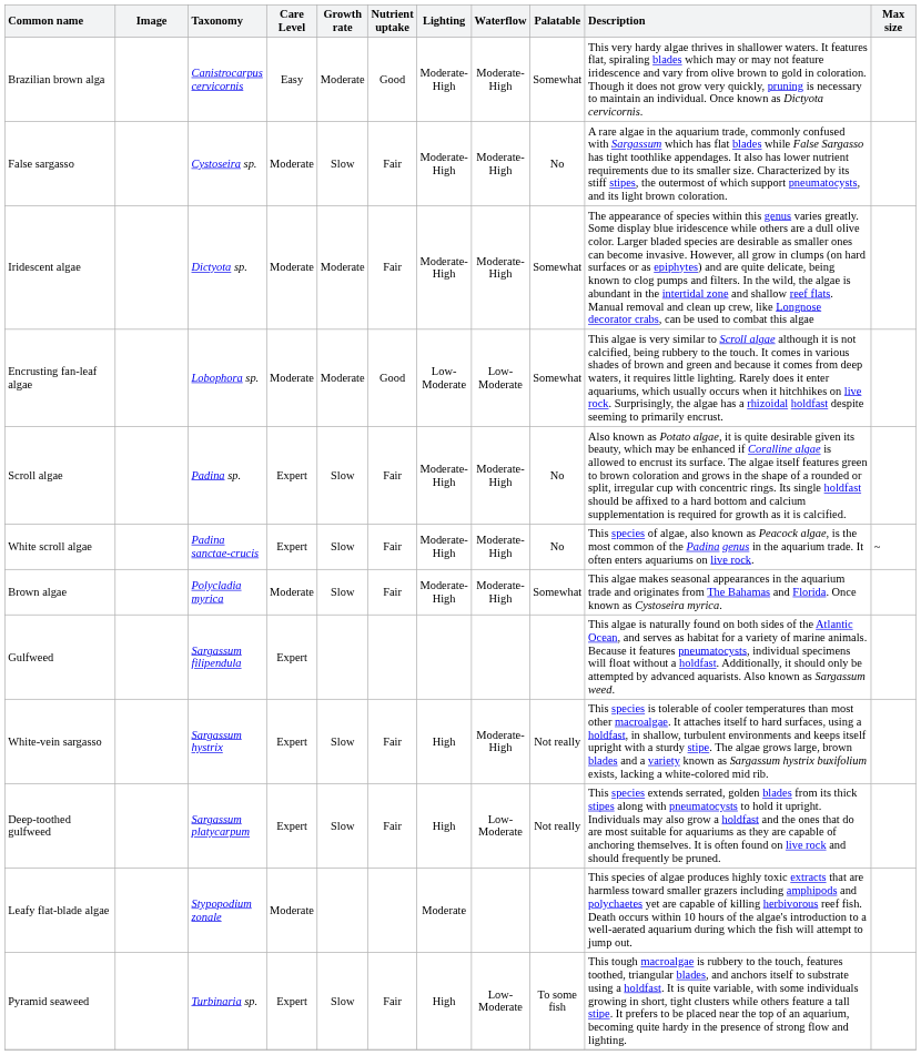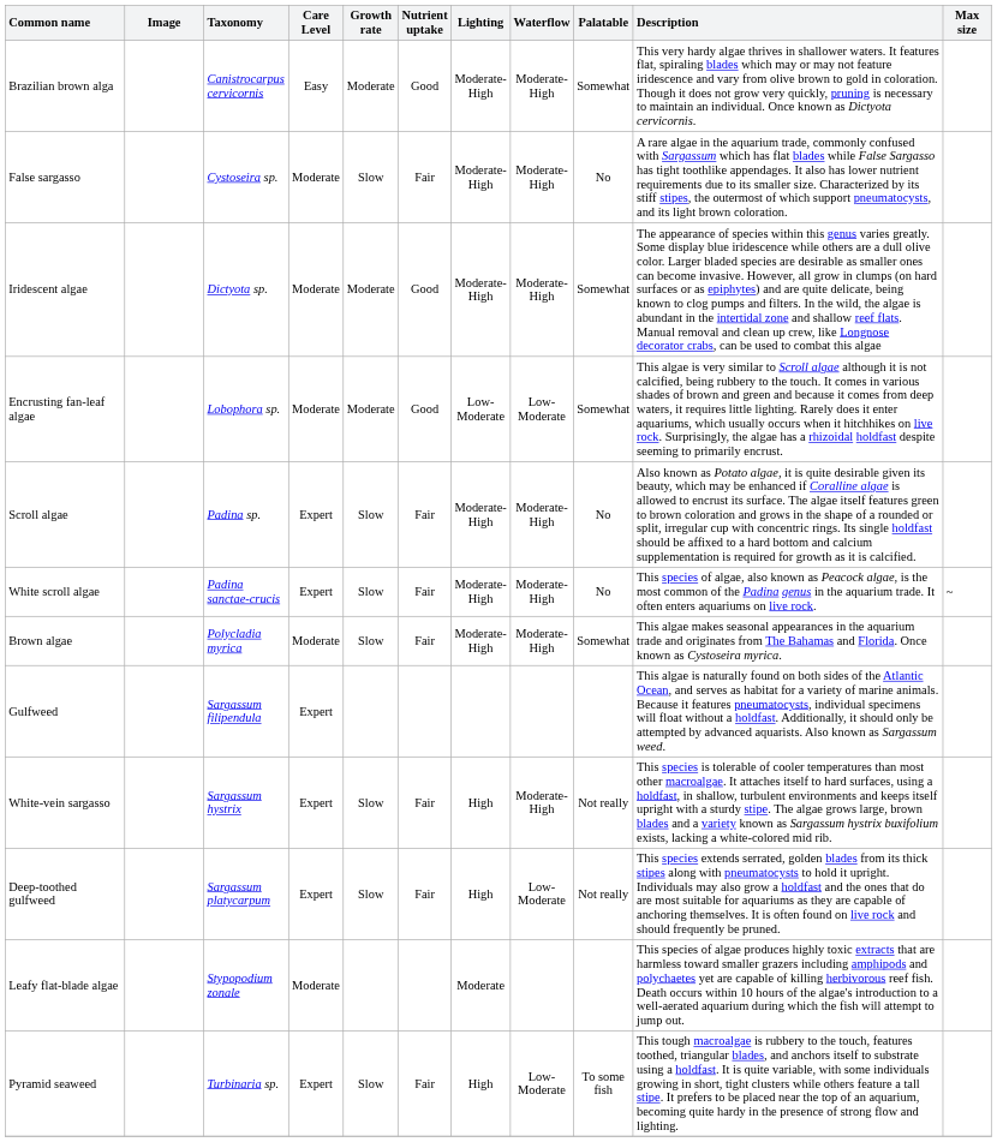 <table class="sortable collapsible" cellpadding="4" width="100%" border="1" style="border:1px solid #aaa; border-collapse:collapse">
 <tr>
 <th align="left" style="background:#F2F3F4" width="200px">Common name</th>
 <th style="background:#F2F3F4" width="130px" class="unsortable">Image</th>
 <th align="left" style="background:#F2F3F4" width="100px">Taxonomy</th>
 <th style="background:#F2F3F4" width="50px">Care Level</th>
 <th style="background:#F2F3F4" width="50px">Growth rate</th>
 <th style="background:#F2F3F4" width="50px">Nutrient uptake</th>
 <th style="background:#F2F3F4" width="50px">Lighting</th>
 <th style="background:#F2F3F4" width="50px">Waterflow</th>
 <th style="background:#F2F3F4" width="50px">Palatable</th>
 <th align="left" style="background:#F2F3F4" width="600px" class="unsortable">Description</th>
 <th style="background:#F2F3F4" width="70px">Max size</th>
 </tr>
 <tr>
 <td>Brazilian brown alga</td>
 <td></td>
 <td><em><a href='#'>Canistrocarpus cervicornis</a></em></td>
 <td align="center">Easy</td>
 <td align="center">Moderate</td>
 <td align="center">Good</td>
 <td align="center">Moderate-High</td>
 <td align="center">Moderate-High</td>
 <td align="center">Somewhat</td>
 <td>This very hardy algae thrives in shallower waters. It features flat, spiraling <a href='#'>blades</a> which may or may not feature iridescence and vary from olive brown to gold in coloration. Though it does not grow very quickly, <a href='#'>pruning</a> is necessary to maintain an individual. Once known as <em>Dictyota cervicornis</em>.</td>
 <td></td>
 </tr>
 <tr>
 <td>False sargasso</td>
 <td></td>
 <td><em><a href='#'>Cystoseira</a> sp.</em></td>
 <td align="center">Moderate</td>
 <td align="center">Slow</td>
 <td align="center">Fair</td>
 <td align="center">Moderate-High</td>
 <td align="center">Moderate-High</td>
 <td align="center">No</td>
 <td>A rare algae in the aquarium trade, commonly confused with <em><a href='#'>Sargassum</a></em> which has flat <a href='#'>blades</a> while <em>False Sargasso</em> has tight toothlike appendages. It also has lower nutrient requirements due to its smaller size. Characterized by its stiff <a href='#'>stipes</a>, the outermost of which support <a href='#'>pneumatocysts</a>, and its light brown coloration.</td>
 <td></td>
 </tr>
 <tr>
 <td>Iridescent algae</td>
 <td></td>
 <td><em><a href='#'>Dictyota</a> sp.</em></td>
 <td align="center">Moderate</td>
 <td align="center">Moderate</td>
-<td align="center">Fair</td>
+<td align="center">Good</td>
 <td align="center">Moderate-High</td>
 <td align="center">Moderate-High</td>
 <td align="center">Somewhat</td>
 <td>The appearance of species within this <a href='#'>genus</a> varies greatly. Some display blue iridescence while others are a dull olive color. Larger bladed species are desirable as smaller ones can become invasive. However, all grow in clumps (on hard surfaces or as <a href='#'>epiphytes</a>) and are quite delicate, being known to clog pumps and filters. In the wild, the algae is abundant in the <a href='#'>intertidal zone</a> and shallow <a href='#'>reef flats</a>. Manual removal and clean up crew, like <a href='#'>Longnose decorator crabs</a>, can be used to combat this algae</td>
 <td></td>
 </tr>
 <tr>
 <td>Encrusting fan-leaf algae</td>
 <td></td>
 <td><em><a href='#'>Lobophora</a> sp.</em></td>
 <td align="center">Moderate</td>
 <td align="center">Moderate</td>
 <td align="center">Good</td>
 <td align="center">Low-Moderate</td>
 <td align="center">Low-Moderate</td>
 <td align="center">Somewhat</td>
 <td>This algae is very similar to <em><a href='#'>Scroll algae</a></em> although it is not calcified, being rubbery to the touch. It comes in various shades of brown and green and because it comes from deep waters, it requires little lighting. Rarely does it enter aquariums, which usually occurs when it hitchhikes on <a href='#'>live rock</a>. Surprisingly, the algae has a <a href='#'>rhizoidal</a> <a href='#'>holdfast</a> despite seeming to primarily encrust.</td>
 <td></td>
 </tr>
 <tr>
 <td>Scroll algae</td>
 <td></td>
 <td><em><a href='#'>Padina</a> sp.</em></td>
 <td align="center">Expert</td>
 <td align="center">Slow</td>
 <td align="center">Fair</td>
 <td align="center">Moderate-High</td>
 <td align="center">Moderate-High</td>
 <td align="center">No</td>
 <td>Also known as <em>Potato algae</em>, it is quite desirable given its beauty, which may be enhanced if <em><a href='#'>Coralline algae</a></em> is allowed to encrust its surface. The algae itself features green to brown coloration and grows in the shape of a rounded or split, irregular cup with concentric rings. Its single <a href='#'>holdfast</a> should be affixed to a hard bottom and calcium supplementation is required for growth as it is calcified.</td>
 <td></td>
 </tr>
 <tr>
 <td>White scroll algae</td>
 <td></td>
 <td><em><a href='#'>Padina sanctae-crucis</a></em></td>
 <td align="center">Expert</td>
 <td align="center">Slow</td>
 <td align="center">Fair</td>
 <td align="center">Moderate-High</td>
 <td align="center">Moderate-High</td>
 <td align="center">No</td>
 <td>This <a href='#'>species</a> of algae, also known as <em>Peacock algae</em>, is the most common of the <em><a href='#'>Padina</a> <a href='#'>genus</a></em> in the aquarium trade. It often enters aquariums on <a href='#'>live rock</a>.</td>
 <td>~</td>
 </tr>
 <tr>
 <td>Brown algae</td>
 <td></td>
 <td><em><a href='#'>Polycladia myrica</a></em></td>
 <td align="center">Moderate</td>
 <td align="center">Slow</td>
 <td align="center">Fair</td>
 <td align="center">Moderate-High</td>
 <td align="center">Moderate-High</td>
 <td align="center">Somewhat</td>
 <td>This algae makes seasonal appearances in the aquarium trade and originates from <a href='#'>The Bahamas</a> and <a href='#'>Florida</a>. Once known as <em>Cystoseira myrica</em>.</td>
 <td></td>
 </tr>
 <tr>
 <td>Gulfweed</td>
 <td></td>
 <td><em><a href='#'>Sargassum filipendula</a></em></td>
 <td align="center">Expert</td>
 <td align="center"></td>
 <td align="center"></td>
 <td align="center"></td>
 <td align="center"></td>
 <td align="center"></td>
 <td>This algae is naturally found on both sides of the <a href='#'>Atlantic Ocean</a>, and serves as habitat for a variety of marine animals. Because it features <a href='#'>pneumatocysts</a>, individual specimens will float without a <a href='#'>holdfast</a>. Additionally, it should only be attempted by advanced aquarists. Also known as <em>Sargassum weed</em>.</td>
 <td></td>
 </tr>
 <tr>
 <td>White-vein sargasso</td>
 <td></td>
 <td><em><a href='#'>Sargassum hystrix</a></em></td>
 <td align="center">Expert</td>
 <td align="center">Slow</td>
 <td align="center">Fair</td>
 <td align="center">High</td>
 <td align="center">Moderate-High</td>
 <td align="center">Not really</td>
 <td>This <a href='#'>species</a> is tolerable of cooler temperatures than most other <a href='#'>macroalgae</a>. It attaches itself to hard surfaces, using a <a href='#'>holdfast</a>, in shallow, turbulent environments and keeps itself upright with a sturdy <a href='#'>stipe</a>. The algae grows large, brown <a href='#'>blades</a> and a <a href='#'>variety</a> known as <em>Sargassum hystrix buxifolium</em> exists, lacking a white-colored mid rib.</td>
 <td></td>
 </tr>
 <tr>
 <td>Deep-toothed gulfweed</td>
 <td></td>
 <td><em><a href='#'>Sargassum platycarpum</a></em></td>
 <td align="center">Expert</td>
 <td align="center">Slow</td>
 <td align="center">Fair</td>
 <td align="center">High</td>
 <td align="center">Low-Moderate</td>
 <td align="center">Not really</td>
 <td>This <a href='#'>species</a> extends serrated, golden <a href='#'>blades</a> from its thick <a href='#'>stipes</a> along with <a href='#'>pneumatocysts</a> to hold it upright. Individuals may also grow a <a href='#'>holdfast</a> and the ones that do are most suitable for aquariums as they are capable of anchoring themselves. It is often found on <a href='#'>live rock</a> and should frequently be pruned.</td>
 <td></td>
 </tr>
 <tr>
 <td>Leafy flat-blade algae</td>
 <td></td>
 <td><em><a href='#'>Stypopodium zonale</a></em></td>
 <td align="center">Moderate</td>
 <td align="center"></td>
 <td align="center"></td>
 <td align="center">Moderate</td>
 <td align="center"></td>
 <td align="center"></td>
 <td>This species of algae produces highly toxic <a href='#'>extracts</a> that are harmless toward smaller grazers including <a href='#'>amphipods</a> and <a href='#'>polychaetes</a> yet are capable of killing <a href='#'>herbivorous</a> reef fish. Death occurs within 10 hours of the algae's introduction to a well-aerated aquarium during which the fish will attempt to jump out.</td>
 <td></td>
 </tr>
 <tr>
 <td>Pyramid seaweed</td>
 <td></td>
 <td><em><a href='#'>Turbinaria</a> sp.</em></td>
 <td align="center">Expert</td>
 <td align="center">Slow</td>
 <td align="center">Fair</td>
 <td align="center">High</td>
 <td align="center">Low-Moderate</td>
 <td align="center">To some fish</td>
 <td>This tough <a href='#'>macroalgae</a> is rubbery to the touch, features toothed, triangular <a href='#'>blades</a>, and anchors itself to substrate using a <a href='#'>holdfast</a>. It is quite variable, with some individuals growing in short, tight clusters while others feature a tall <a href='#'>stipe</a>. It prefers to be placed near the top of an aquarium, becoming quite hardy in the presence of strong flow and lighting.</td>
 <td></td>
 </tr>
 <tr>
 </tr>
 </table>
